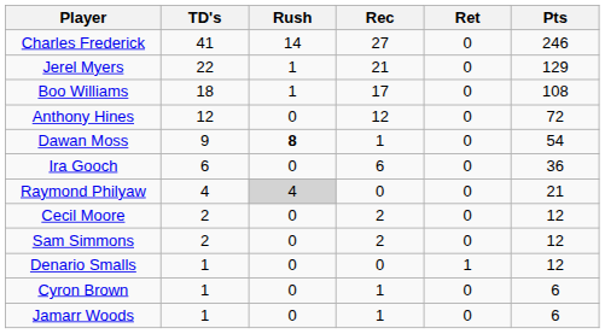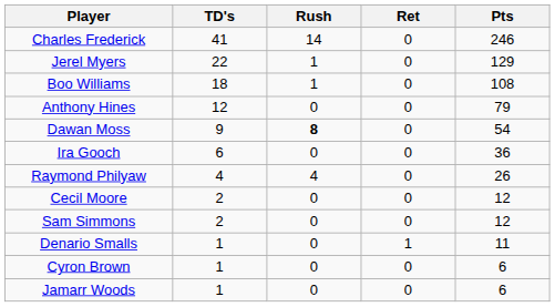 <table class="wikitable sortable">
 <tr>
 <th bgcolor="#DDDDFF" width="16%">Player</th>
 <th bgcolor="#DDDDFF" width="9%">TD's</th>
 <th bgcolor="#DDDDFF" width="9%">Rush</th>
-<th bgcolor="#DDDDFF" width="9%">Rec</th>
 <th bgcolor="#DDDDFF" width="9%">Ret</th>
 <th bgcolor="#DDDDFF" width="9%">Pts</th>
 </tr>
 <tr align="center">
 <td><a href='#'>Charles Frederick</a></td>
 <td>41</td>
 <td>14</td>
-<td>27</td>
 <td>0</td>
 <td>246</td>
 </tr>
 <tr align="center">
 <td><a href='#'>Jerel Myers</a></td>
 <td>22</td>
 <td>1</td>
-<td>21</td>
 <td>0</td>
 <td>129</td>
 </tr>
 <tr align="center">
 <td><a href='#'>Boo Williams</a></td>
 <td>18</td>
 <td>1</td>
-<td>17</td>
 <td>0</td>
 <td>108</td>
 </tr>
 <tr align="center">
 <td><a href='#'>Anthony Hines</a></td>
 <td>12</td>
 <td>0</td>
-<td>12</td>
 <td>0</td>
-<td>72</td>
+<td>79</td>
 </tr>
 <tr align="center">
 <td><a href='#'>Dawan Moss</a></td>
 <td>9</td>
 <td><strong>8</strong></td>
-<td>1</td>
 <td>0</td>
 <td>54</td>
 </tr>
 <tr align="center">
 <td><a href='#'>Ira Gooch</a></td>
 <td>6</td>
 <td>0</td>
-<td>6</td>
 <td>0</td>
 <td>36</td>
 </tr>
 <tr align="center">
 <td><a href='#'>Raymond Philyaw</a></td>
 <td>4</td>
-<td style="background: lightgrey;">4</td>
+<td>4</td>
 <td>0</td>
-<td>0</td>
-<td>21</td>
+<td>26</td>
 </tr>
 <tr align="center">
 <td><a href='#'>Cecil Moore</a></td>
 <td>2</td>
 <td>0</td>
-<td>2</td>
 <td>0</td>
 <td>12</td>
 </tr>
 <tr align="center">
 <td><a href='#'>Sam Simmons</a></td>
 <td>2</td>
 <td>0</td>
-<td>2</td>
 <td>0</td>
 <td>12</td>
 </tr>
 <tr align="center">
 <td><a href='#'>Denario Smalls</a></td>
 <td>1</td>
 <td>0</td>
-<td>0</td>
 <td>1</td>
-<td>12</td>
+<td>11</td>
 </tr>
 <tr align="center">
 <td><a href='#'>Cyron Brown</a></td>
 <td>1</td>
 <td>0</td>
-<td>1</td>
 <td>0</td>
 <td>6</td>
 </tr>
 <tr align="center">
 <td><a href='#'>Jamarr Woods</a></td>
 <td>1</td>
 <td>0</td>
-<td>1</td>
 <td>0</td>
 <td>6</td>
 </tr>
 </table>
